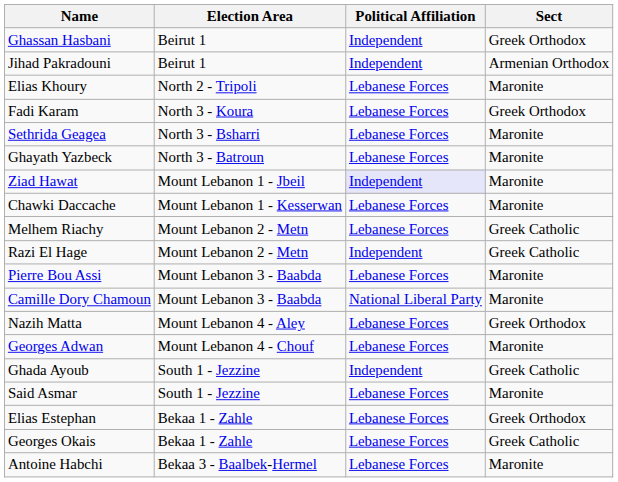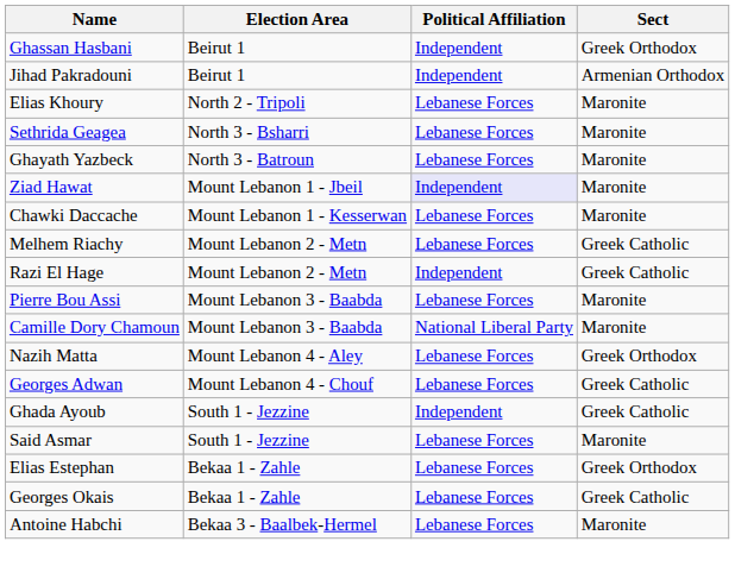 <table class="wikitable sortable">
 <tr>
 <th>Name</th>
 <th>Election Area</th>
 <th>Political Affiliation</th>
 <th>Sect</th>
 </tr>
 <tr>
 <td><a href='#'>Ghassan Hasbani</a></td>
 <td>Beirut 1</td>
 <td> <a href='#'>Independent</a></td>
 <td>Greek Orthodox</td>
 </tr>
 <tr>
 <td>Jihad Pakradouni</td>
 <td>Beirut 1</td>
 <td> <a href='#'>Independent</a></td>
 <td>Armenian Orthodox</td>
 </tr>
 <tr>
 <td>Elias Khoury</td>
 <td>North 2 - <a href='#'>Tripoli</a></td>
 <td> <a href='#'>Lebanese Forces</a></td>
 <td>Maronite</td>
-</tr>
-<tr>
-<td>Fadi Karam</td>
-<td>North 3 - <a href='#'>Koura</a></td>
-<td> <a href='#'>Lebanese Forces</a></td>
-<td>Greek Orthodox</td>
 </tr>
 <tr>
 <td><a href='#'>Sethrida Geagea</a></td>
 <td>North 3 - <a href='#'>Bsharri</a></td>
 <td> <a href='#'>Lebanese Forces</a></td>
 <td>Maronite</td>
 </tr>
 <tr>
 <td>Ghayath Yazbeck</td>
 <td>North 3 - <a href='#'>Batroun</a></td>
 <td> <a href='#'>Lebanese Forces</a></td>
 <td>Maronite</td>
 </tr>
 <tr>
 <td><a href='#'>Ziad Hawat</a></td>
 <td>Mount Lebanon 1 - <a href='#'>Jbeil</a></td>
 <td style="background: lavender;"> <a href='#'>Independent</a></td>
 <td>Maronite</td>
 </tr>
 <tr>
 <td>Chawki Daccache</td>
 <td>Mount Lebanon 1 - <a href='#'>Kesserwan</a></td>
 <td> <a href='#'>Lebanese Forces</a></td>
 <td>Maronite</td>
 </tr>
 <tr>
 <td>Melhem Riachy</td>
 <td>Mount Lebanon 2 - <a href='#'>Metn</a></td>
 <td> <a href='#'>Lebanese Forces</a></td>
 <td>Greek Catholic</td>
 </tr>
 <tr>
 <td>Razi El Hage</td>
 <td>Mount Lebanon 2 - <a href='#'>Metn</a></td>
 <td> <a href='#'>Independent</a></td>
 <td>Greek Catholic</td>
 </tr>
 <tr>
 <td><a href='#'>Pierre Bou Assi</a></td>
 <td>Mount Lebanon 3 - <a href='#'>Baabda</a></td>
 <td> <a href='#'>Lebanese Forces</a></td>
 <td>Maronite</td>
 </tr>
 <tr>
 <td><a href='#'>Camille Dory Chamoun</a></td>
 <td>Mount Lebanon 3 - <a href='#'>Baabda</a></td>
 <td> <a href='#'>National Liberal Party</a></td>
 <td>Maronite</td>
 </tr>
 <tr>
 <td>Nazih Matta</td>
 <td>Mount Lebanon 4 - <a href='#'>Aley</a></td>
 <td> <a href='#'>Lebanese Forces</a></td>
 <td>Greek Orthodox</td>
 </tr>
 <tr>
 <td><a href='#'>Georges Adwan</a></td>
 <td>Mount Lebanon 4 - <a href='#'>Chouf</a></td>
 <td> <a href='#'>Lebanese Forces</a></td>
-<td>Maronite</td>
+<td>Greek Catholic</td>
 </tr>
 <tr>
 <td>Ghada Ayoub</td>
 <td>South 1 - <a href='#'>Jezzine</a></td>
 <td> <a href='#'>Independent</a></td>
 <td>Greek Catholic</td>
 </tr>
 <tr>
 <td>Said Asmar</td>
 <td>South 1 - <a href='#'>Jezzine</a></td>
 <td> <a href='#'>Lebanese Forces</a></td>
 <td>Maronite</td>
 </tr>
 <tr>
 <td>Elias Estephan</td>
 <td>Bekaa 1 - <a href='#'>Zahle</a></td>
 <td> <a href='#'>Lebanese Forces</a></td>
 <td>Greek Orthodox</td>
 </tr>
 <tr>
 <td>Georges Okais</td>
 <td>Bekaa 1 - <a href='#'>Zahle</a></td>
 <td> <a href='#'>Lebanese Forces</a></td>
 <td>Greek Catholic</td>
 </tr>
 <tr>
 <td>Antoine Habchi</td>
 <td>Bekaa 3 - <a href='#'>Baalbek</a>-<a href='#'>Hermel</a></td>
 <td> <a href='#'>Lebanese Forces</a></td>
 <td>Maronite</td>
 </tr>
 </table>
